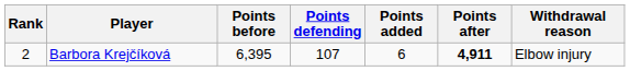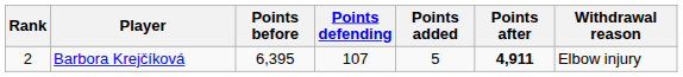 <table class="wikitable sortable">
 <tr>
 <th style="width:30px;">Rank</th>
 <th style="width:185px;">Player</th>
 <th style="width:75px;">Points before</th>
 <th style="width:75px;"><a href='#'>Points defending</a></th>
 <th style="width:75px;">Points added</th>
 <th style="width:75px;">Points after</th>
 <th style="width:120px;">Withdrawal reason</th>
 </tr>
 <tr>
 <td style="text-align:center;">2</td>
 <td> <a href='#'>Barbora Krejčíková</a></td>
 <td style="text-align:center;">6,395</td>
 <td style="text-align:center;">107</td>
-<td style="text-align:center;">6</td>
+<td style="text-align:center;">5</td>
 <td style="text-align:center;"><strong>4,911</strong></td>
 <td>Elbow injury</td>
 </tr>
 </table>
